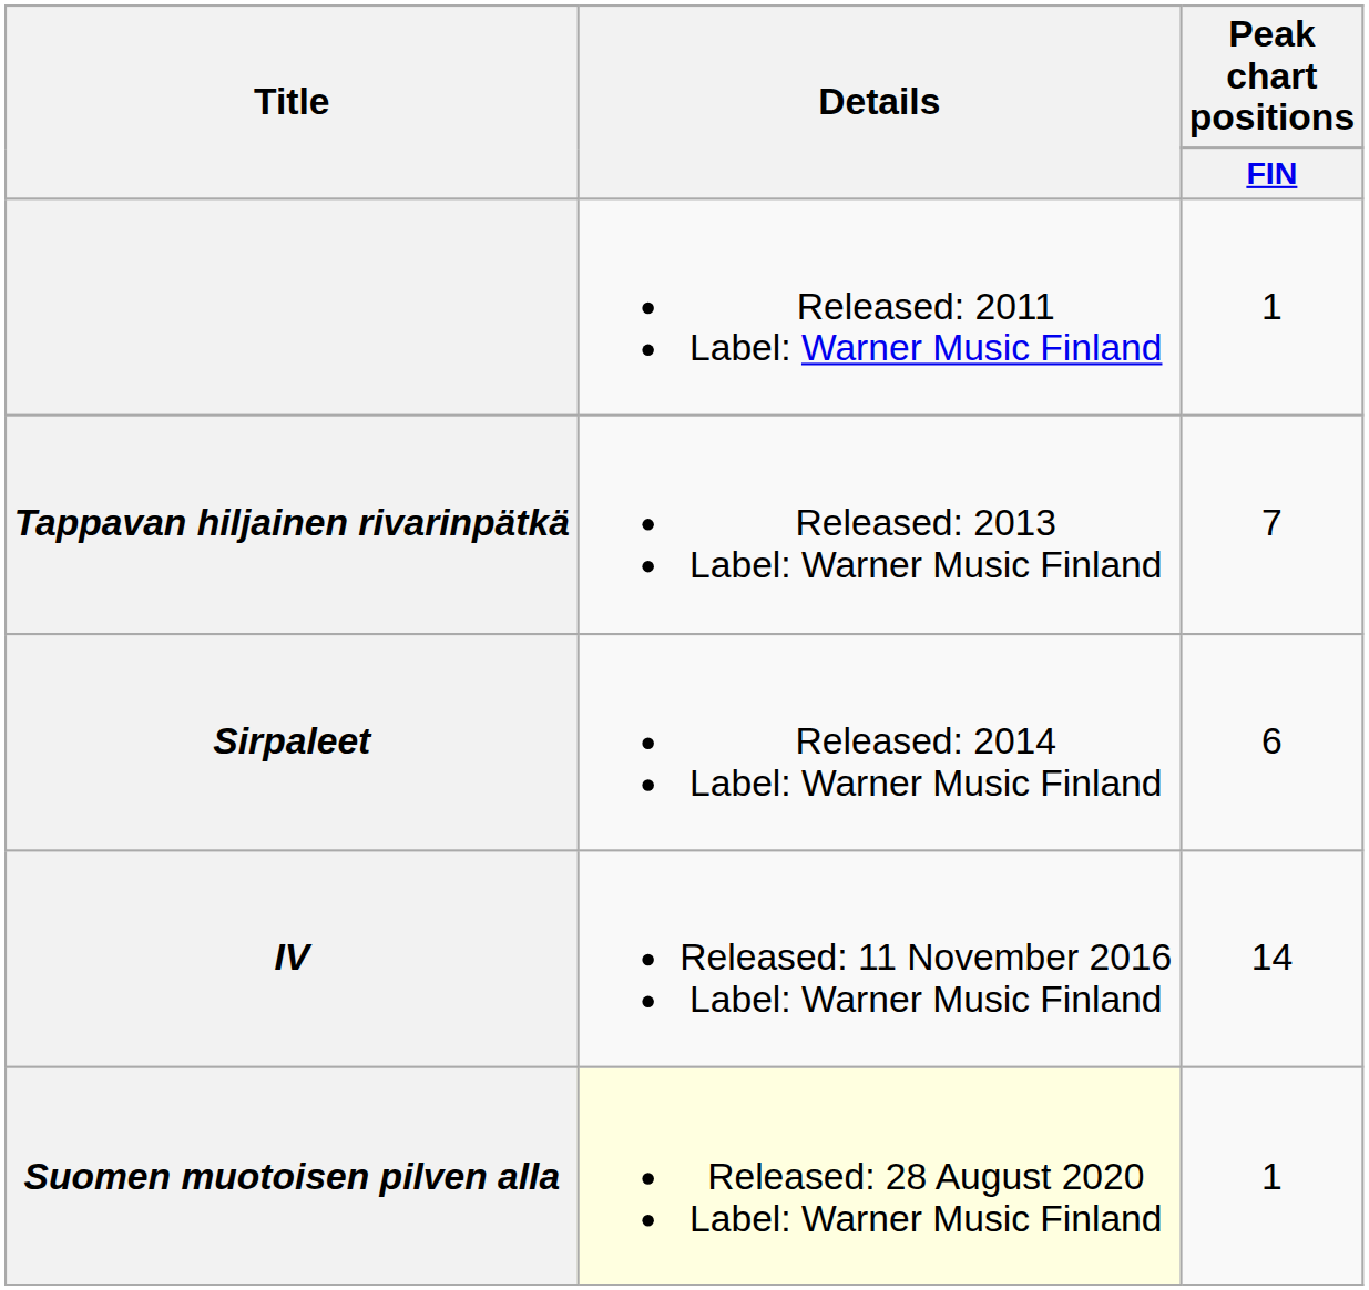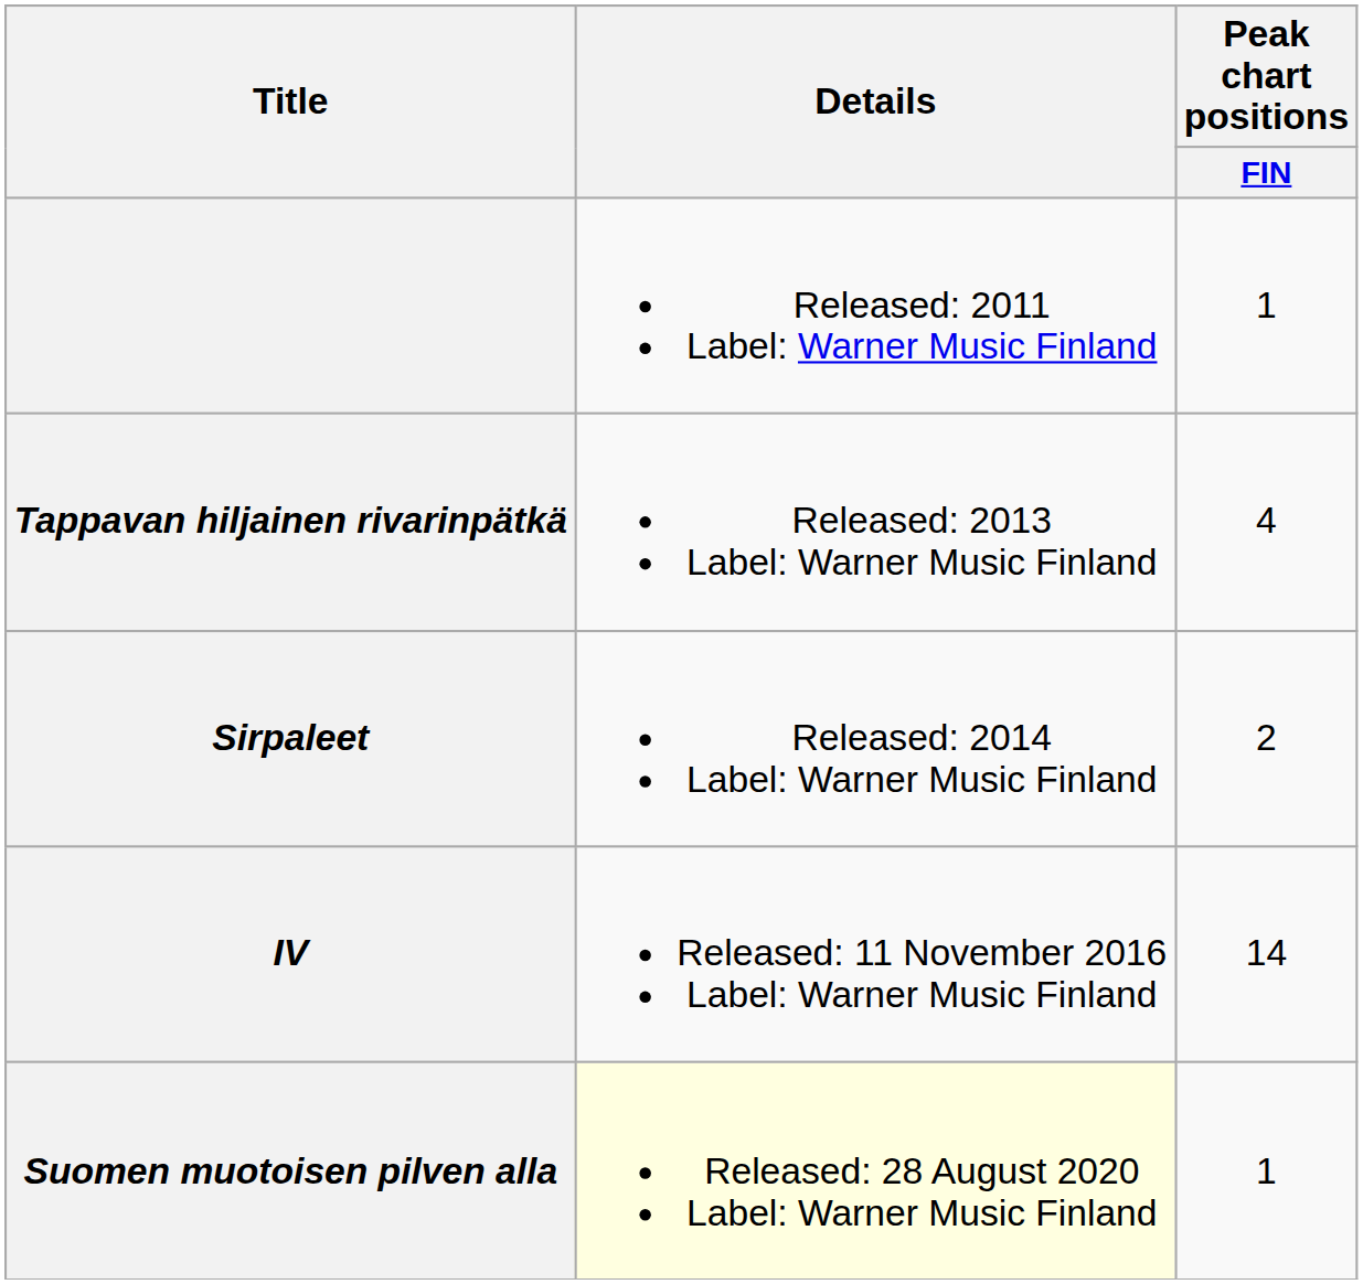 <table class="wikitable plainrowheaders" style="text-align:center;">
 <tr>
 <th scope="col" rowspan="2">Title</th>
 <th scope="col" rowspan="2">Details</th>
 <th scope="col" colspan="1">Peak chart positions</th>
 </tr>
 <tr>
 <th scope="col" style="width:3em;font-size:85%;"><a href='#'>FIN</a><br></th>
 </tr>
 <tr>
 <th scope="row"><em></em></th>
 <td><br><ul><li>Released: 2011</li><li>Label: <a href='#'>Warner Music Finland</a></li></ul></td>
 <td>1</td>
 </tr>
 <tr>
 <th scope="row"><em>Tappavan hiljainen rivarinpätkä</em></th>
 <td><br><ul><li>Released: 2013</li><li>Label: Warner Music Finland</li></ul></td>
-<td>7</td>
+<td>4</td>
 </tr>
 <tr>
 <th scope="row"><em>Sirpaleet</em></th>
 <td><br><ul><li>Released: 2014</li><li>Label: Warner Music Finland</li></ul></td>
-<td>6</td>
+<td>2</td>
 </tr>
 <tr>
 <th scope="row"><em>IV</em></th>
 <td><br><ul><li>Released: 11 November 2016</li><li>Label: Warner Music Finland</li></ul></td>
 <td>14</td>
 </tr>
 <tr>
 <th scope="row"><em>Suomen muotoisen pilven alla</em></th>
 <td style="background: lightyellow;"><br><ul><li>Released: 28 August 2020</li><li>Label: Warner Music Finland</li></ul></td>
 <td>1</td>
 </tr>
 </table>
